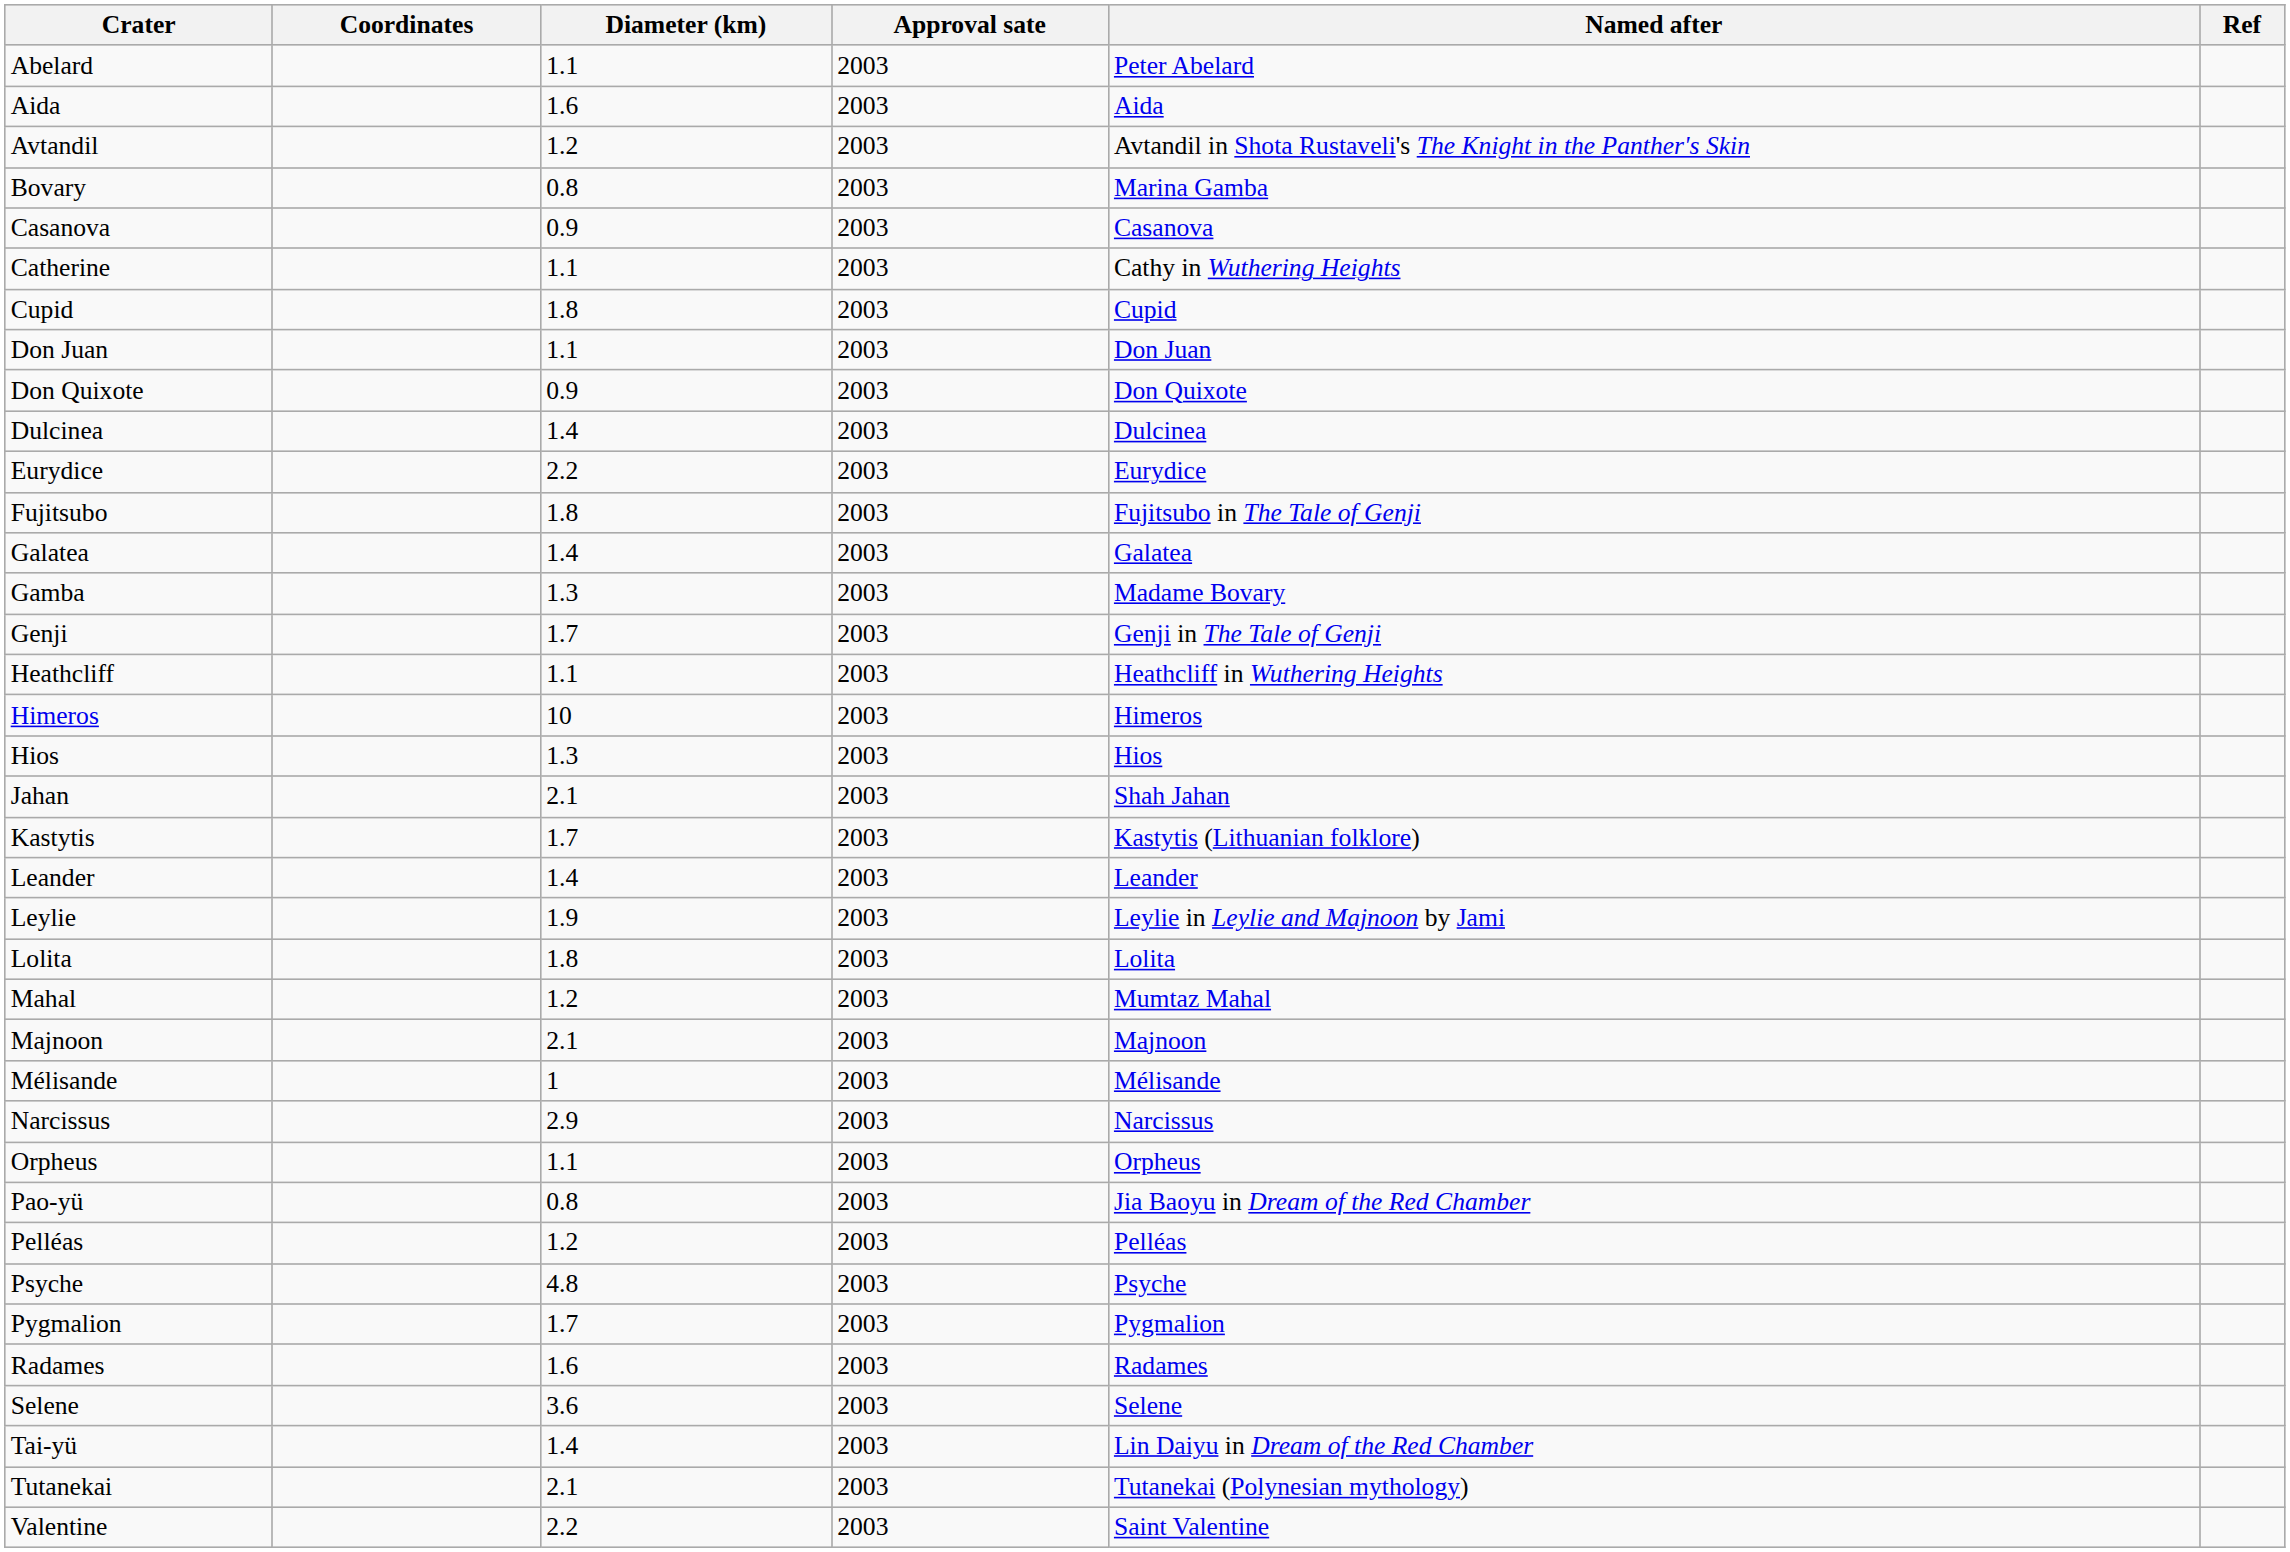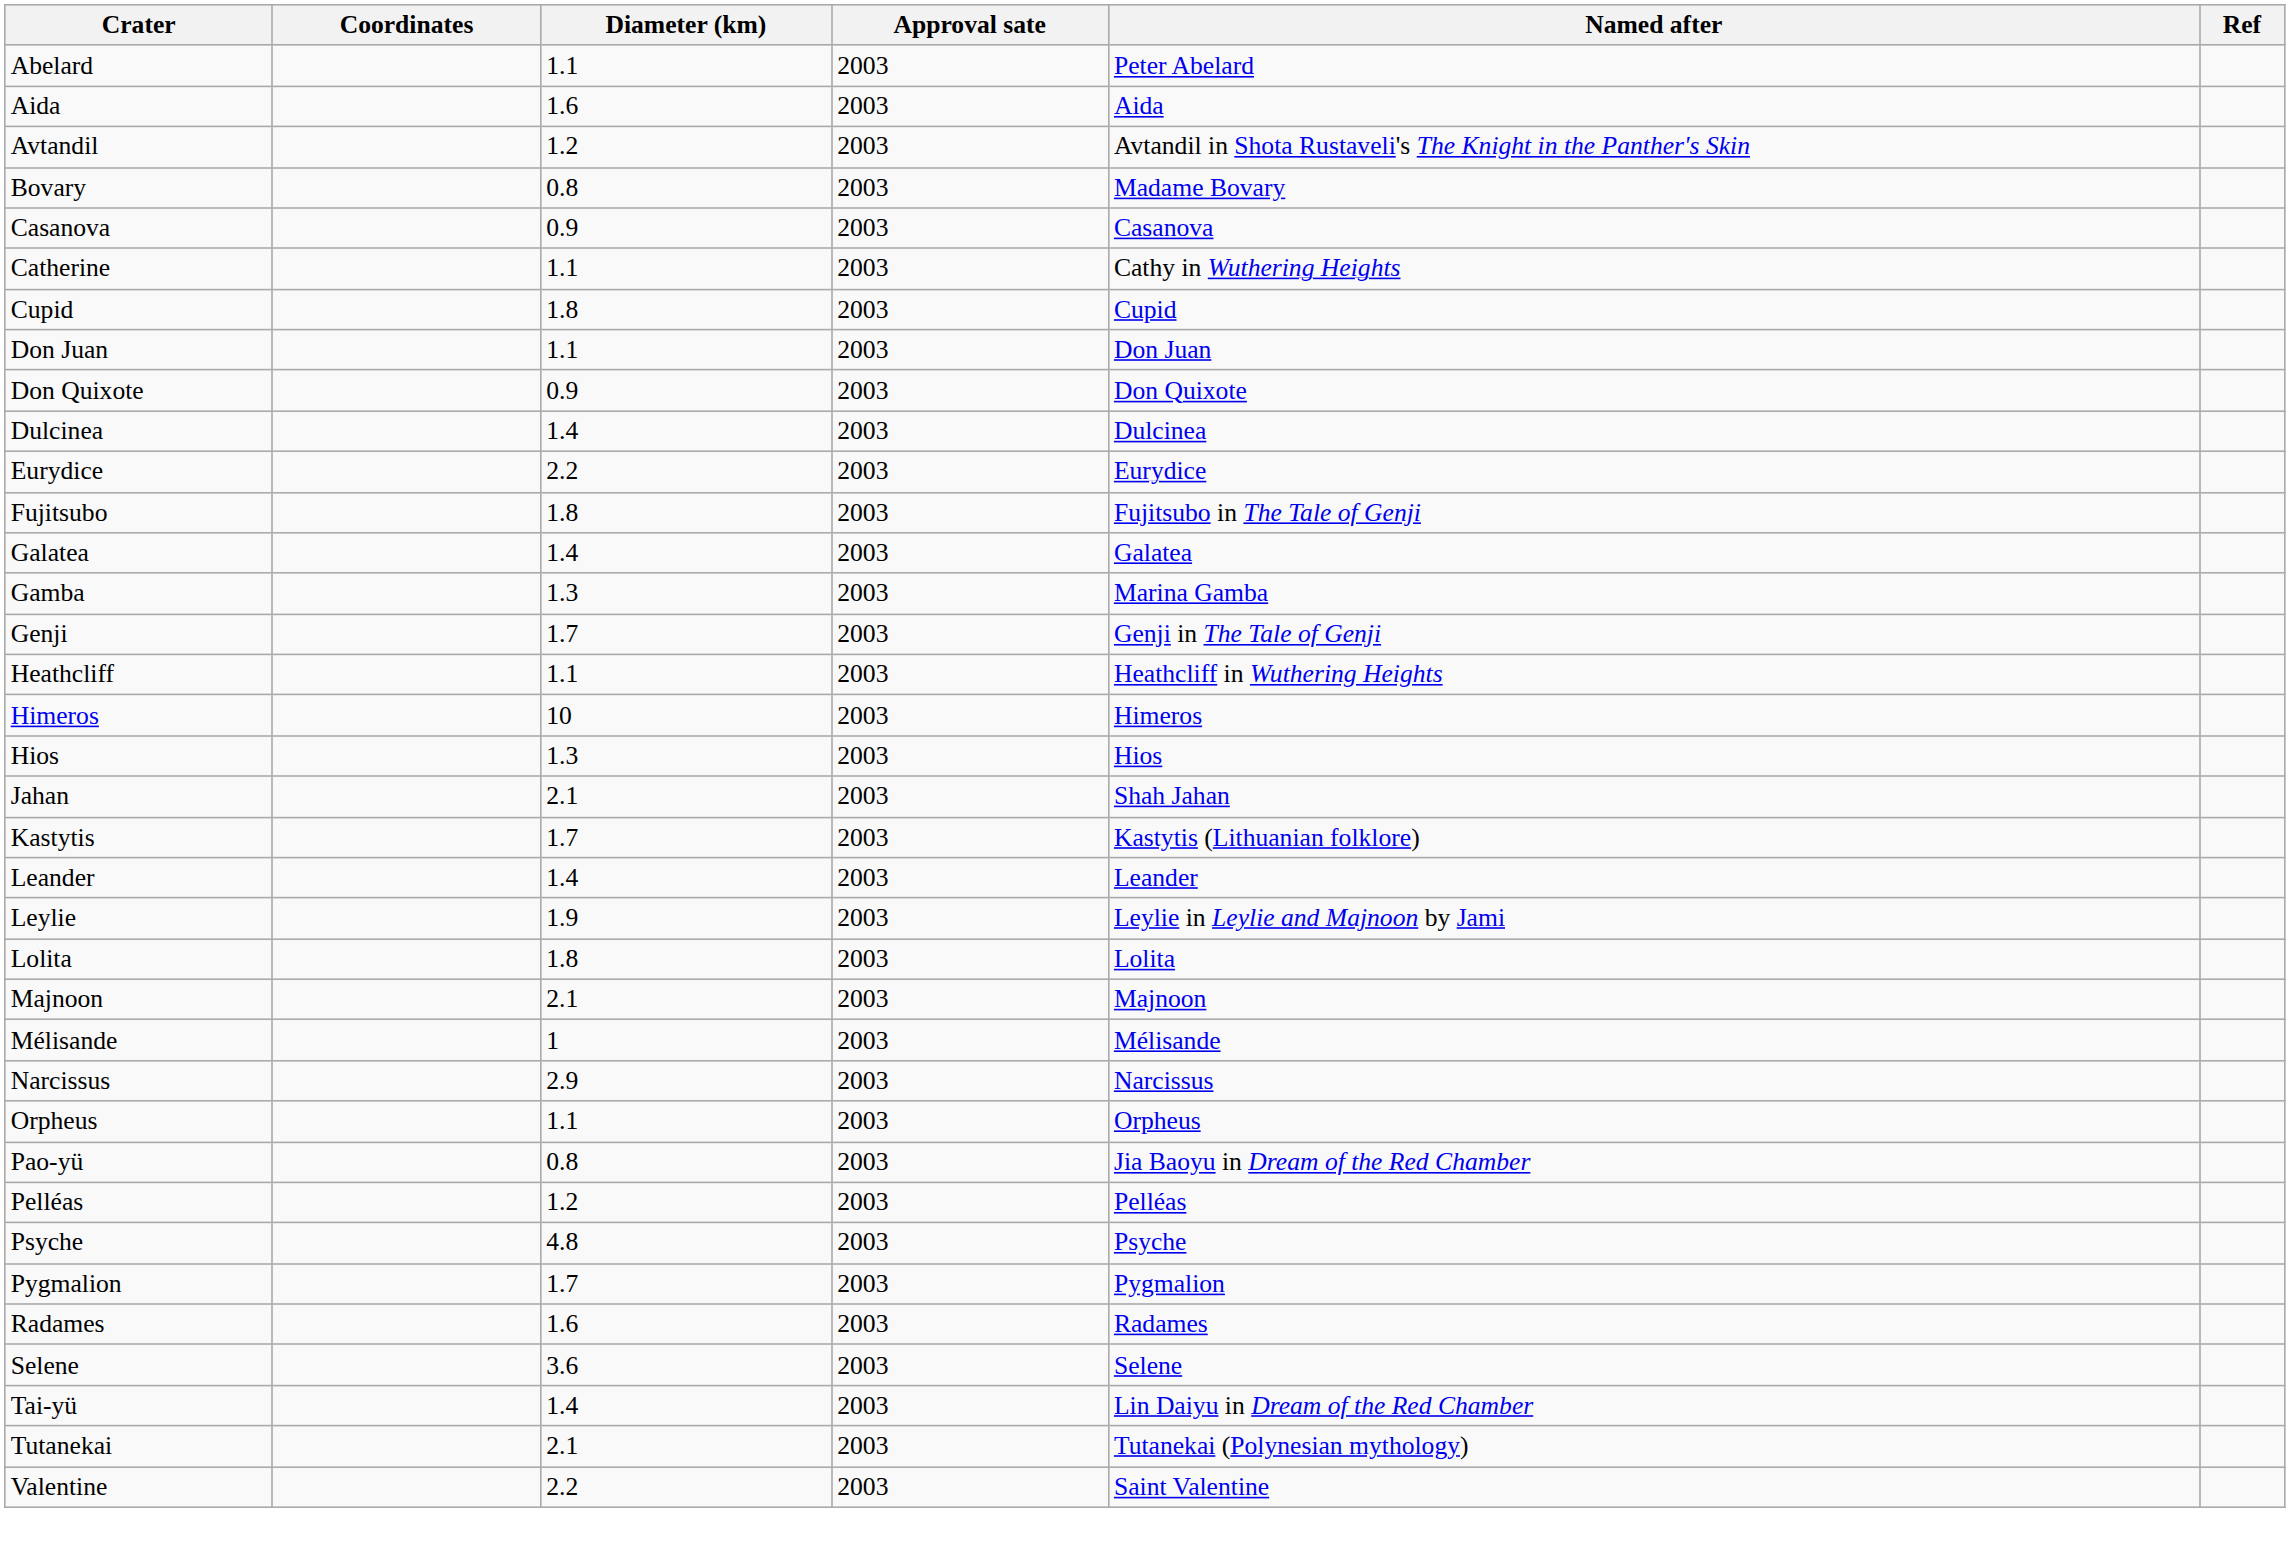 <table class="wikitable" style="min-width: 90%;">
 <tr>
 <th style="width:10em">Crater</th>
 <th style="width:10em">Coordinates</th>
 <th>Diameter (km)</th>
 <th>Approval sate</th>
 <th>Named after</th>
 <th>Ref</th>
 </tr>
 <tr>
 <td>Abelard</td>
 <td></td>
 <td>1.1</td>
 <td>2003</td>
 <td><a href='#'>Peter Abelard</a></td>
 <td></td>
 </tr>
 <tr>
 <td>Aida</td>
 <td></td>
 <td>1.6</td>
 <td>2003</td>
 <td><a href='#'>Aida</a></td>
 <td></td>
 </tr>
 <tr>
 <td>Avtandil</td>
 <td></td>
 <td>1.2</td>
 <td>2003</td>
 <td>Avtandil in <a href='#'>Shota Rustaveli</a>'s <em><a href='#'>The Knight in the Panther's Skin</a></em></td>
 <td></td>
 </tr>
 <tr>
 <td>Bovary</td>
 <td></td>
 <td>0.8</td>
 <td>2003</td>
-<td><a href='#'>Marina Gamba</a></td>
+<td><a href='#'>Madame Bovary</a></td>
 <td></td>
 </tr>
 <tr>
 <td>Casanova</td>
 <td></td>
 <td>0.9</td>
 <td>2003</td>
 <td><a href='#'>Casanova</a></td>
 <td></td>
 </tr>
 <tr>
 <td>Catherine</td>
 <td></td>
 <td>1.1</td>
 <td>2003</td>
 <td>Cathy in <em><a href='#'>Wuthering Heights</a></em></td>
 <td></td>
 </tr>
 <tr>
 <td>Cupid</td>
 <td></td>
 <td>1.8</td>
 <td>2003</td>
 <td><a href='#'>Cupid</a></td>
 <td></td>
 </tr>
 <tr>
 <td>Don Juan</td>
 <td></td>
 <td>1.1</td>
 <td>2003</td>
 <td><a href='#'>Don Juan</a></td>
 <td></td>
 </tr>
 <tr>
 <td>Don Quixote</td>
 <td></td>
 <td>0.9</td>
 <td>2003</td>
 <td><a href='#'>Don Quixote</a></td>
 <td></td>
 </tr>
 <tr>
 <td>Dulcinea</td>
 <td></td>
 <td>1.4</td>
 <td>2003</td>
 <td><a href='#'>Dulcinea</a></td>
 <td></td>
 </tr>
 <tr>
 <td>Eurydice</td>
 <td></td>
 <td>2.2</td>
 <td>2003</td>
 <td><a href='#'>Eurydice</a></td>
 <td></td>
 </tr>
 <tr>
 <td>Fujitsubo</td>
 <td></td>
 <td>1.8</td>
 <td>2003</td>
 <td><a href='#'>Fujitsubo</a> in <em><a href='#'>The Tale of Genji</a></em></td>
 <td></td>
 </tr>
 <tr>
 <td>Galatea</td>
 <td></td>
 <td>1.4</td>
 <td>2003</td>
 <td><a href='#'>Galatea</a></td>
 <td></td>
 </tr>
 <tr>
 <td>Gamba</td>
 <td></td>
 <td>1.3</td>
 <td>2003</td>
-<td><a href='#'>Madame Bovary</a></td>
+<td><a href='#'>Marina Gamba</a></td>
 <td></td>
 </tr>
 <tr>
 <td>Genji</td>
 <td></td>
 <td>1.7</td>
 <td>2003</td>
 <td><a href='#'>Genji</a> in <em><a href='#'>The Tale of Genji</a></em></td>
 <td></td>
 </tr>
 <tr>
 <td>Heathcliff</td>
 <td></td>
 <td>1.1</td>
 <td>2003</td>
 <td><a href='#'>Heathcliff</a> in <em><a href='#'>Wuthering Heights</a></em></td>
 <td></td>
 </tr>
 <tr>
 <td><a href='#'>Himeros</a></td>
 <td></td>
 <td>10</td>
 <td>2003</td>
 <td><a href='#'>Himeros</a></td>
 <td></td>
 </tr>
 <tr>
 <td>Hios</td>
 <td></td>
 <td>1.3</td>
 <td>2003</td>
 <td><a href='#'>Hios</a></td>
 <td></td>
 </tr>
 <tr>
 <td>Jahan</td>
 <td></td>
 <td>2.1</td>
 <td>2003</td>
 <td><a href='#'>Shah Jahan</a></td>
 <td></td>
 </tr>
 <tr>
 <td>Kastytis</td>
 <td></td>
 <td>1.7</td>
 <td>2003</td>
 <td><a href='#'>Kastytis</a> (<a href='#'>Lithuanian folklore</a>)</td>
 <td></td>
 </tr>
 <tr>
 <td>Leander</td>
 <td></td>
 <td>1.4</td>
 <td>2003</td>
 <td><a href='#'>Leander</a></td>
 <td></td>
 </tr>
 <tr>
 <td>Leylie</td>
 <td></td>
 <td>1.9</td>
 <td>2003</td>
 <td><a href='#'>Leylie</a> in <em><a href='#'>Leylie and Majnoon</a></em> by <a href='#'>Jami</a></td>
 <td></td>
 </tr>
 <tr>
 <td>Lolita</td>
 <td></td>
 <td>1.8</td>
 <td>2003</td>
 <td><a href='#'>Lolita</a></td>
-<td></td>
-</tr>
-<tr>
-<td>Mahal</td>
-<td></td>
-<td>1.2</td>
-<td>2003</td>
-<td><a href='#'>Mumtaz Mahal</a></td>
 <td></td>
 </tr>
 <tr>
 <td>Majnoon</td>
 <td></td>
 <td>2.1</td>
 <td>2003</td>
 <td><a href='#'>Majnoon</a></td>
 <td></td>
 </tr>
 <tr>
 <td>Mélisande</td>
 <td></td>
 <td>1</td>
 <td>2003</td>
 <td><a href='#'>Mélisande</a></td>
 <td></td>
 </tr>
 <tr>
 <td>Narcissus</td>
 <td></td>
 <td>2.9</td>
 <td>2003</td>
 <td><a href='#'>Narcissus</a></td>
 <td></td>
 </tr>
 <tr>
 <td>Orpheus</td>
 <td></td>
 <td>1.1</td>
 <td>2003</td>
 <td><a href='#'>Orpheus</a></td>
 <td></td>
 </tr>
 <tr>
 <td>Pao-yü</td>
 <td></td>
 <td>0.8</td>
 <td>2003</td>
 <td><a href='#'>Jia Baoyu</a> in <em><a href='#'>Dream of the Red Chamber</a></em></td>
 <td></td>
 </tr>
 <tr>
 <td>Pelléas</td>
 <td></td>
 <td>1.2</td>
 <td>2003</td>
 <td><a href='#'>Pelléas</a></td>
 <td></td>
 </tr>
 <tr>
 <td>Psyche</td>
 <td></td>
 <td>4.8</td>
 <td>2003</td>
 <td><a href='#'>Psyche</a></td>
 <td></td>
 </tr>
 <tr>
 <td>Pygmalion</td>
 <td></td>
 <td>1.7</td>
 <td>2003</td>
 <td><a href='#'>Pygmalion</a></td>
 <td></td>
 </tr>
 <tr>
 <td>Radames</td>
 <td></td>
 <td>1.6</td>
 <td>2003</td>
 <td><a href='#'>Radames</a></td>
 <td></td>
 </tr>
 <tr>
 <td>Selene</td>
 <td></td>
 <td>3.6</td>
 <td>2003</td>
 <td><a href='#'>Selene</a></td>
 <td></td>
 </tr>
 <tr>
 <td>Tai-yü</td>
 <td></td>
 <td>1.4</td>
 <td>2003</td>
 <td><a href='#'>Lin Daiyu</a> in <em><a href='#'>Dream of the Red Chamber</a></em></td>
 <td></td>
 </tr>
 <tr>
 <td>Tutanekai</td>
 <td></td>
 <td>2.1</td>
 <td>2003</td>
 <td><a href='#'>Tutanekai</a> (<a href='#'>Polynesian mythology</a>)</td>
 <td></td>
 </tr>
 <tr>
 <td>Valentine</td>
 <td></td>
 <td>2.2</td>
 <td>2003</td>
 <td><a href='#'>Saint Valentine</a></td>
 <td></td>
 </tr>
 </table>
